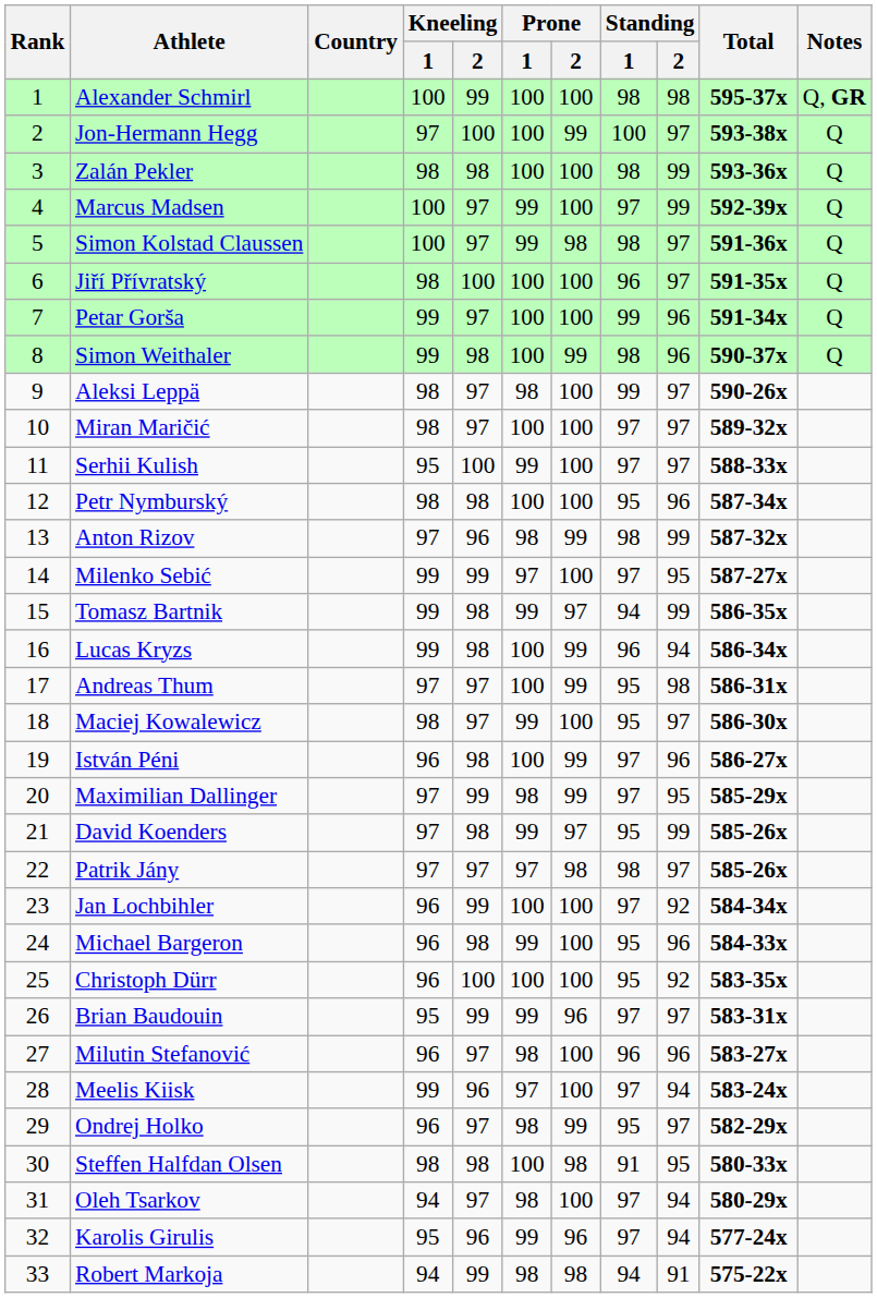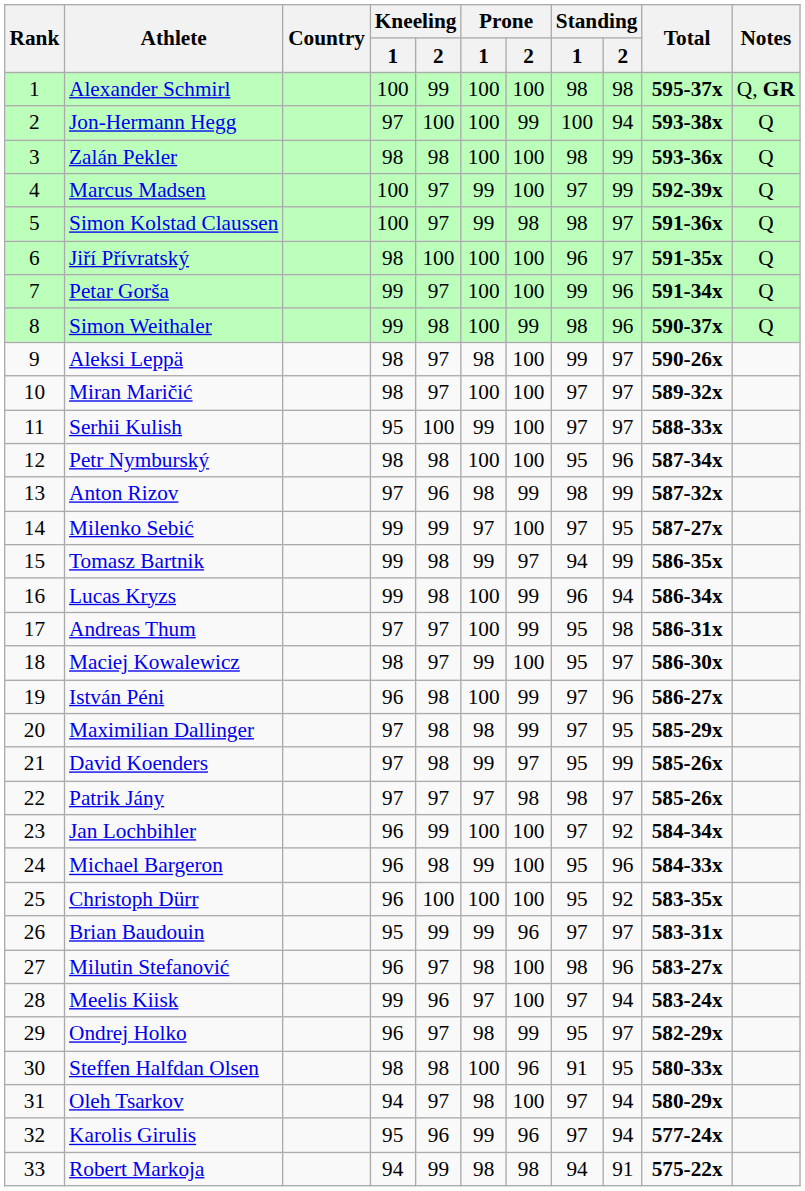 <table class="wikitable sortable" style="text-align:center">
 <tr>
 <th rowspan=2>Rank</th>
 <th rowspan=2>Athlete</th>
 <th rowspan=2>Country</th>
 <th colspan=2 width="60px">Kneeling</th>
 <th colspan=2 width="60px">Prone</th>
 <th colspan=2 width="60px">Standing</th>
 <th rowspan=2 width="60px">Total</th>
 <th rowspan=2 class="unsortable">Notes</th>
 </tr>
 <tr>
 <th>1</th>
 <th>2</th>
 <th>1</th>
 <th>2</th>
 <th>1</th>
 <th>2</th>
 </tr>
 <tr bgcolor=bbffbb>
 <td>1</td>
 <td align=left><a href='#'>Alexander Schmirl</a></td>
 <td align=left></td>
 <td>100</td>
 <td>99</td>
 <td>100</td>
 <td>100</td>
 <td>98</td>
 <td>98</td>
 <td><strong>595-37x</strong></td>
 <td>Q, <strong>GR</strong></td>
 </tr>
 <tr bgcolor=bbffbb>
 <td>2</td>
 <td align=left><a href='#'>Jon-Hermann Hegg</a></td>
 <td align=left></td>
 <td>97</td>
 <td>100</td>
 <td>100</td>
 <td>99</td>
 <td>100</td>
-<td>97</td>
+<td>94</td>
 <td><strong>593-38x</strong></td>
 <td>Q</td>
 </tr>
 <tr bgcolor=bbffbb>
 <td>3</td>
 <td align=left><a href='#'>Zalán Pekler</a></td>
 <td align=left></td>
 <td>98</td>
 <td>98</td>
 <td>100</td>
 <td>100</td>
 <td>98</td>
 <td>99</td>
 <td><strong>593-36x</strong></td>
 <td>Q</td>
 </tr>
 <tr bgcolor=bbffbb>
 <td>4</td>
 <td align=left><a href='#'>Marcus Madsen</a></td>
 <td align=left></td>
 <td>100</td>
 <td>97</td>
 <td>99</td>
 <td>100</td>
 <td>97</td>
 <td>99</td>
 <td><strong>592-39x</strong></td>
 <td>Q</td>
 </tr>
 <tr bgcolor=bbffbb>
 <td>5</td>
 <td align=left><a href='#'>Simon Kolstad Claussen</a></td>
 <td align=left></td>
 <td>100</td>
 <td>97</td>
 <td>99</td>
 <td>98</td>
 <td>98</td>
 <td>97</td>
 <td><strong>591-36x</strong></td>
 <td>Q</td>
 </tr>
 <tr bgcolor=bbffbb>
 <td>6</td>
 <td align=left><a href='#'>Jiří Přívratský</a></td>
 <td align=left></td>
 <td>98</td>
 <td>100</td>
 <td>100</td>
 <td>100</td>
 <td>96</td>
 <td>97</td>
 <td><strong>591-35x</strong></td>
 <td>Q</td>
 </tr>
 <tr bgcolor=bbffbb>
 <td>7</td>
 <td align=left><a href='#'>Petar Gorša</a></td>
 <td align=left></td>
 <td>99</td>
 <td>97</td>
 <td>100</td>
 <td>100</td>
 <td>99</td>
 <td>96</td>
 <td><strong>591-34x</strong></td>
 <td>Q</td>
 </tr>
 <tr bgcolor=bbffbb>
 <td>8</td>
 <td align=left><a href='#'>Simon Weithaler</a></td>
 <td align=left></td>
 <td>99</td>
 <td>98</td>
 <td>100</td>
 <td>99</td>
 <td>98</td>
 <td>96</td>
 <td><strong>590-37x</strong></td>
 <td>Q</td>
 </tr>
 <tr>
 <td>9</td>
 <td align=left><a href='#'>Aleksi Leppä</a></td>
 <td align=left></td>
 <td>98</td>
 <td>97</td>
 <td>98</td>
 <td>100</td>
 <td>99</td>
 <td>97</td>
 <td><strong>590-26x</strong></td>
 <td></td>
 </tr>
 <tr>
 <td>10</td>
 <td align=left><a href='#'>Miran Maričić</a></td>
 <td align=left></td>
 <td>98</td>
 <td>97</td>
 <td>100</td>
 <td>100</td>
 <td>97</td>
 <td>97</td>
 <td><strong>589-32x</strong></td>
 <td></td>
 </tr>
 <tr>
 <td>11</td>
 <td align=left><a href='#'>Serhii Kulish</a></td>
 <td align=left></td>
 <td>95</td>
 <td>100</td>
 <td>99</td>
 <td>100</td>
 <td>97</td>
 <td>97</td>
 <td><strong>588-33x</strong></td>
 <td></td>
 </tr>
 <tr>
 <td>12</td>
 <td align=left><a href='#'>Petr Nymburský</a></td>
 <td align=left></td>
 <td>98</td>
 <td>98</td>
 <td>100</td>
 <td>100</td>
 <td>95</td>
 <td>96</td>
 <td><strong>587-34x</strong></td>
 <td></td>
 </tr>
 <tr>
 <td>13</td>
 <td align=left><a href='#'>Anton Rizov</a></td>
 <td align=left></td>
 <td>97</td>
 <td>96</td>
 <td>98</td>
 <td>99</td>
 <td>98</td>
 <td>99</td>
 <td><strong>587-32x</strong></td>
 <td></td>
 </tr>
 <tr>
 <td>14</td>
 <td align=left><a href='#'>Milenko Sebić</a></td>
 <td align=left></td>
 <td>99</td>
 <td>99</td>
 <td>97</td>
 <td>100</td>
 <td>97</td>
 <td>95</td>
 <td><strong>587-27x</strong></td>
 <td></td>
 </tr>
 <tr>
 <td>15</td>
 <td align=left><a href='#'>Tomasz Bartnik</a></td>
 <td align=left></td>
 <td>99</td>
 <td>98</td>
 <td>99</td>
 <td>97</td>
 <td>94</td>
 <td>99</td>
 <td><strong>586-35x</strong></td>
 <td></td>
 </tr>
 <tr>
 <td>16</td>
 <td align=left><a href='#'>Lucas Kryzs</a></td>
 <td align=left></td>
 <td>99</td>
 <td>98</td>
 <td>100</td>
 <td>99</td>
 <td>96</td>
 <td>94</td>
 <td><strong>586-34x</strong></td>
 <td></td>
 </tr>
 <tr>
 <td>17</td>
 <td align=left><a href='#'>Andreas Thum</a></td>
 <td align=left></td>
 <td>97</td>
 <td>97</td>
 <td>100</td>
 <td>99</td>
 <td>95</td>
 <td>98</td>
 <td><strong>586-31x</strong></td>
 <td></td>
 </tr>
 <tr>
 <td>18</td>
 <td align=left><a href='#'>Maciej Kowalewicz</a></td>
 <td align=left></td>
 <td>98</td>
 <td>97</td>
 <td>99</td>
 <td>100</td>
 <td>95</td>
 <td>97</td>
 <td><strong>586-30x</strong></td>
 <td></td>
 </tr>
 <tr>
 <td>19</td>
 <td align=left><a href='#'>István Péni</a></td>
 <td align=left></td>
 <td>96</td>
 <td>98</td>
 <td>100</td>
 <td>99</td>
 <td>97</td>
 <td>96</td>
 <td><strong>586-27x</strong></td>
 <td></td>
 </tr>
 <tr>
 <td>20</td>
 <td align=left><a href='#'>Maximilian Dallinger</a></td>
 <td align=left></td>
 <td>97</td>
-<td>99</td>
+<td>98</td>
 <td>98</td>
 <td>99</td>
 <td>97</td>
 <td>95</td>
 <td><strong>585-29x</strong></td>
 <td></td>
 </tr>
 <tr>
 <td>21</td>
 <td align=left><a href='#'>David Koenders</a></td>
 <td align=left></td>
 <td>97</td>
 <td>98</td>
 <td>99</td>
 <td>97</td>
 <td>95</td>
 <td>99</td>
 <td><strong>585-26x</strong></td>
 <td></td>
 </tr>
 <tr>
 <td>22</td>
 <td align=left><a href='#'>Patrik Jány</a></td>
 <td align=left></td>
 <td>97</td>
 <td>97</td>
 <td>97</td>
 <td>98</td>
 <td>98</td>
 <td>97</td>
 <td><strong>585-26x</strong></td>
 <td></td>
 </tr>
 <tr>
 <td>23</td>
 <td align=left><a href='#'>Jan Lochbihler</a></td>
 <td align=left></td>
 <td>96</td>
 <td>99</td>
 <td>100</td>
 <td>100</td>
 <td>97</td>
 <td>92</td>
 <td><strong>584-34x</strong></td>
 <td></td>
 </tr>
 <tr>
 <td>24</td>
 <td align=left><a href='#'>Michael Bargeron</a></td>
 <td align=left></td>
 <td>96</td>
 <td>98</td>
 <td>99</td>
 <td>100</td>
 <td>95</td>
 <td>96</td>
 <td><strong>584-33x</strong></td>
 <td></td>
 </tr>
 <tr>
 <td>25</td>
 <td align=left><a href='#'>Christoph Dürr</a></td>
 <td align=left></td>
 <td>96</td>
 <td>100</td>
 <td>100</td>
 <td>100</td>
 <td>95</td>
 <td>92</td>
 <td><strong>583-35x</strong></td>
 <td></td>
 </tr>
 <tr>
 <td>26</td>
 <td align=left><a href='#'>Brian Baudouin</a></td>
 <td align=left></td>
 <td>95</td>
 <td>99</td>
 <td>99</td>
 <td>96</td>
 <td>97</td>
 <td>97</td>
 <td><strong>583-31x</strong></td>
 <td></td>
 </tr>
 <tr>
 <td>27</td>
 <td align=left><a href='#'>Milutin Stefanović</a></td>
 <td align=left></td>
 <td>96</td>
 <td>97</td>
 <td>98</td>
 <td>100</td>
-<td>96</td>
+<td>98</td>
 <td>96</td>
 <td><strong>583-27x</strong></td>
 <td></td>
 </tr>
 <tr>
 <td>28</td>
 <td align=left><a href='#'>Meelis Kiisk</a></td>
 <td align=left></td>
 <td>99</td>
 <td>96</td>
 <td>97</td>
 <td>100</td>
 <td>97</td>
 <td>94</td>
 <td><strong>583-24x</strong></td>
 <td></td>
 </tr>
 <tr>
 <td>29</td>
 <td align=left><a href='#'>Ondrej Holko</a></td>
 <td align=left></td>
 <td>96</td>
 <td>97</td>
 <td>98</td>
 <td>99</td>
 <td>95</td>
 <td>97</td>
 <td><strong>582-29x</strong></td>
 <td></td>
 </tr>
 <tr>
 <td>30</td>
 <td align=left><a href='#'>Steffen Halfdan Olsen</a></td>
 <td align=left></td>
 <td>98</td>
 <td>98</td>
 <td>100</td>
-<td>98</td>
+<td>96</td>
 <td>91</td>
 <td>95</td>
 <td><strong>580-33x</strong></td>
 <td></td>
 </tr>
 <tr>
 <td>31</td>
 <td align=left><a href='#'>Oleh Tsarkov</a></td>
 <td align=left></td>
 <td>94</td>
 <td>97</td>
 <td>98</td>
 <td>100</td>
 <td>97</td>
 <td>94</td>
 <td><strong>580-29x</strong></td>
 <td></td>
 </tr>
 <tr>
 <td>32</td>
 <td align=left><a href='#'>Karolis Girulis</a></td>
 <td align=left></td>
 <td>95</td>
 <td>96</td>
 <td>99</td>
 <td>96</td>
 <td>97</td>
 <td>94</td>
 <td><strong>577-24x</strong></td>
 <td></td>
 </tr>
 <tr>
 <td>33</td>
 <td align=left><a href='#'>Robert Markoja</a></td>
 <td align=left></td>
 <td>94</td>
 <td>99</td>
 <td>98</td>
 <td>98</td>
 <td>94</td>
 <td>91</td>
 <td><strong>575-22x</strong></td>
 <td></td>
 </tr>
 </table>
